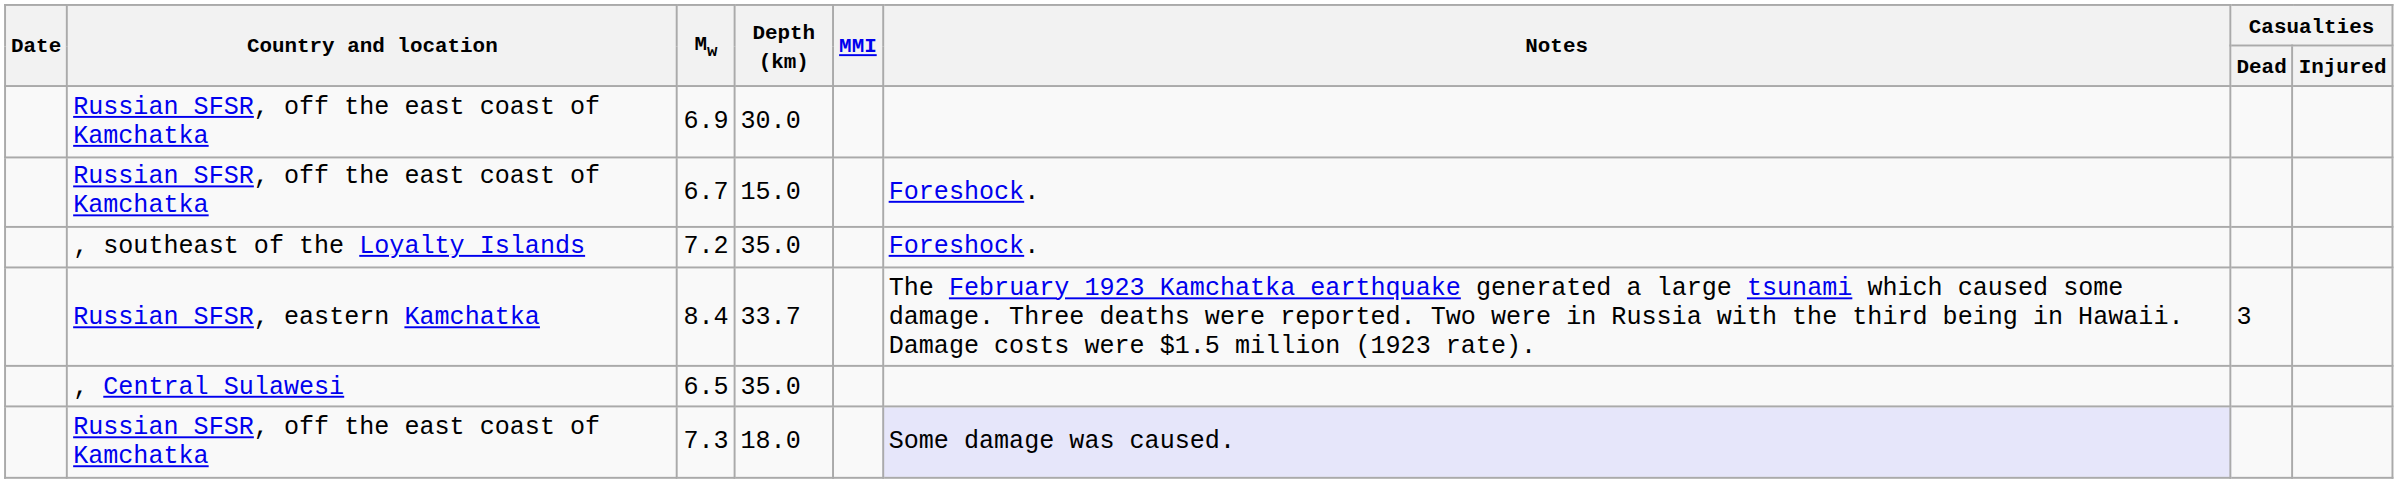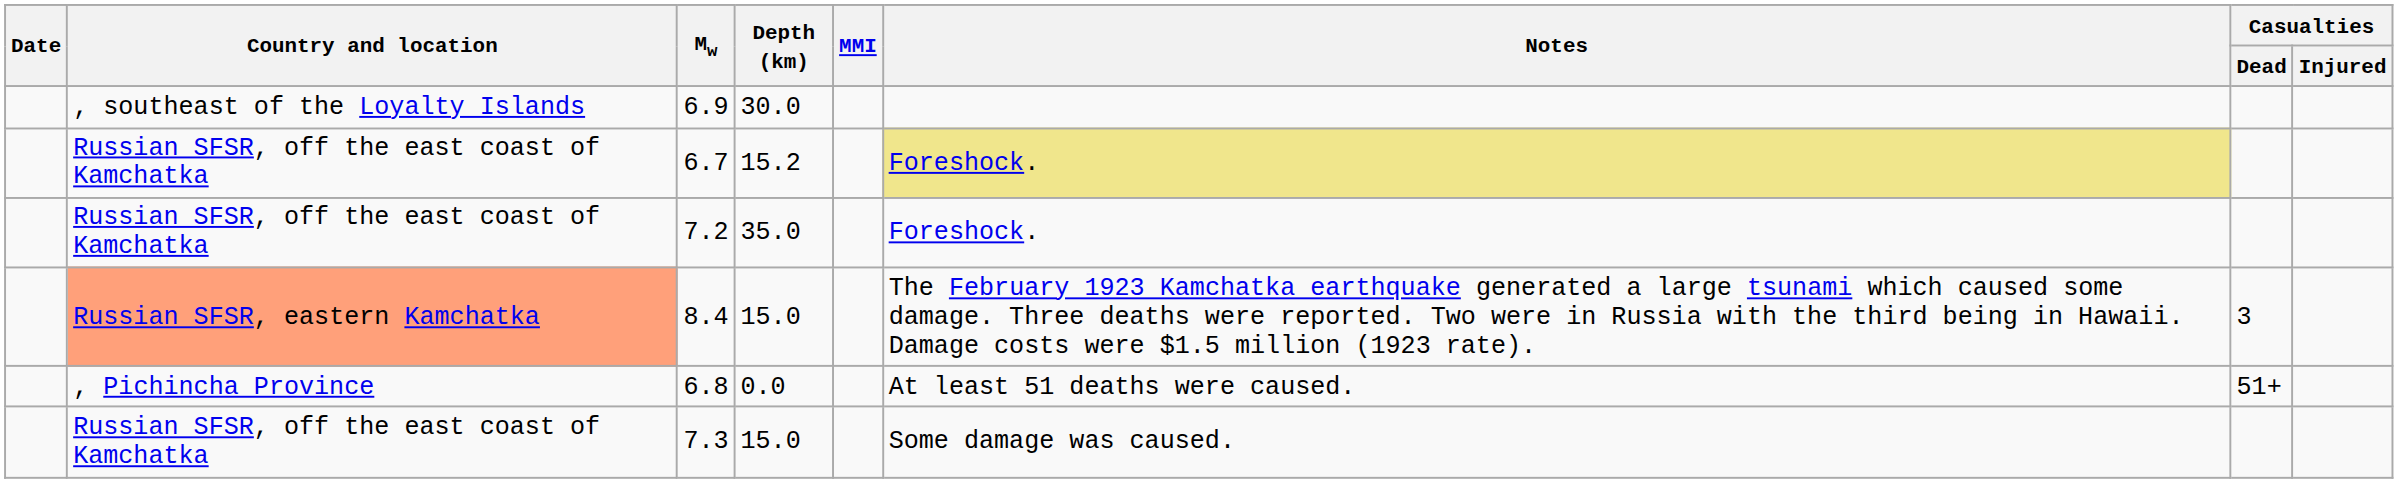 <table class="wikitable sortable sort-under" style="border:1px black; margin-left:1em;">
 <tr>
 <th rowspan="2"><small>Date</small></th>
 <th rowspan="2" style="width: 310px"><small>Country and location</small></th>
 <th rowspan="2"><small>M<sub>w</sub></small></th>
 <th rowspan="2"><small>Depth (km)</small></th>
 <th rowspan="2"><small><a href='#'>MMI</a></small></th>
 <th rowspan="2" class="unsortable"><small>Notes</small></th>
 <th colspan="2"><small>Casualties</small></th>
 </tr>
 <tr>
 <th><small>Dead</small></th>
 <th><small>Injured</small></th>
 </tr>
 <tr>
 <td></td>
-<td> <a href='#'>Russian SFSR</a>, off the east coast of <a href='#'>Kamchatka</a></td>
+<td>, southeast of the <a href='#'>Loyalty Islands</a></td>
 <td>6.9</td>
 <td>30.0</td>
 <td></td>
 <td></td>
 <td></td>
 <td></td>
 </tr>
 <tr>
 <td></td>
 <td> <a href='#'>Russian SFSR</a>, off the east coast of <a href='#'>Kamchatka</a></td>
 <td>6.7</td>
-<td>15.0</td>
+<td>15.2</td>
 <td></td>
-<td><a href='#'>Foreshock</a>.</td>
+<td style="background: khaki;"><a href='#'>Foreshock</a>.</td>
 <td></td>
 <td></td>
 </tr>
 <tr>
 <td></td>
-<td>, southeast of the <a href='#'>Loyalty Islands</a></td>
+<td> <a href='#'>Russian SFSR</a>, off the east coast of <a href='#'>Kamchatka</a></td>
 <td>7.2</td>
 <td>35.0</td>
 <td></td>
 <td><a href='#'>Foreshock</a>.</td>
 <td></td>
 <td></td>
 </tr>
 <tr>
 <td></td>
-<td> <a href='#'>Russian SFSR</a>, eastern <a href='#'>Kamchatka</a></td>
+<td style="background: lightsalmon;"> <a href='#'>Russian SFSR</a>, eastern <a href='#'>Kamchatka</a></td>
 <td>8.4</td>
-<td>33.7</td>
+<td>15.0</td>
 <td></td>
 <td>The <a href='#'>February 1923 Kamchatka earthquake</a> generated a large <a href='#'>tsunami</a> which caused some damage. Three deaths were reported. Two were in Russia with the third being in Hawaii. Damage costs were $1.5 million (1923 rate).</td>
 <td>3</td>
 <td></td>
 </tr>
 <tr>
 <td></td>
-<td>, <a href='#'>Central Sulawesi</a></td>
-<td>6.5</td>
-<td>35.0</td>
+<td>, <a href='#'>Pichincha Province</a></td>
+<td>6.8</td>
+<td>0.0</td>
 <td></td>
-<td></td>
-<td></td>
+<td>At least 51 deaths were caused.</td>
+<td>51+</td>
 <td></td>
 </tr>
 <tr>
 <td></td>
 <td> <a href='#'>Russian SFSR</a>, off the east coast of <a href='#'>Kamchatka</a></td>
 <td>7.3</td>
-<td>18.0</td>
+<td>15.0</td>
 <td></td>
-<td style="background: lavender;">Some damage was caused.</td>
+<td>Some damage was caused.</td>
 <td></td>
 <td></td>
 </tr>
 </table>
